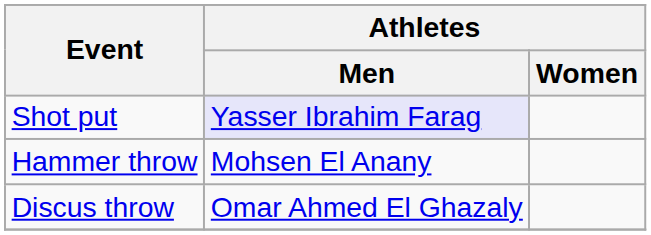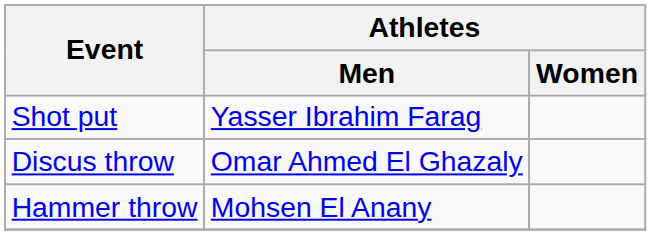 <table class=wikitable style="font-size:90%">
 <tr>
 <th rowspan=2>Event</th>
 <th colspan=2>Athletes</th>
 </tr>
 <tr>
 <th>Men</th>
 <th>Women</th>
 </tr>
 <tr>
 <td><a href='#'>Shot put</a></td>
-<td style="background: lavender;"><a href='#'>Yasser Ibrahim Farag</a></td>
+<td><a href='#'>Yasser Ibrahim Farag</a></td>
+<td></td>
+</tr>
+<tr>
+<td><a href='#'>Discus throw</a></td>
+<td><a href='#'>Omar Ahmed El Ghazaly</a></td>
 <td></td>
 </tr>
 <tr>
 <td><a href='#'>Hammer throw</a></td>
 <td><a href='#'>Mohsen El Anany</a></td>
 <td></td>
 </tr>
 <tr>
-<td><a href='#'>Discus throw</a></td>
-<td><a href='#'>Omar Ahmed El Ghazaly</a></td>
-<td></td>
-</tr>
-<tr>
 </tr>
 </table>
